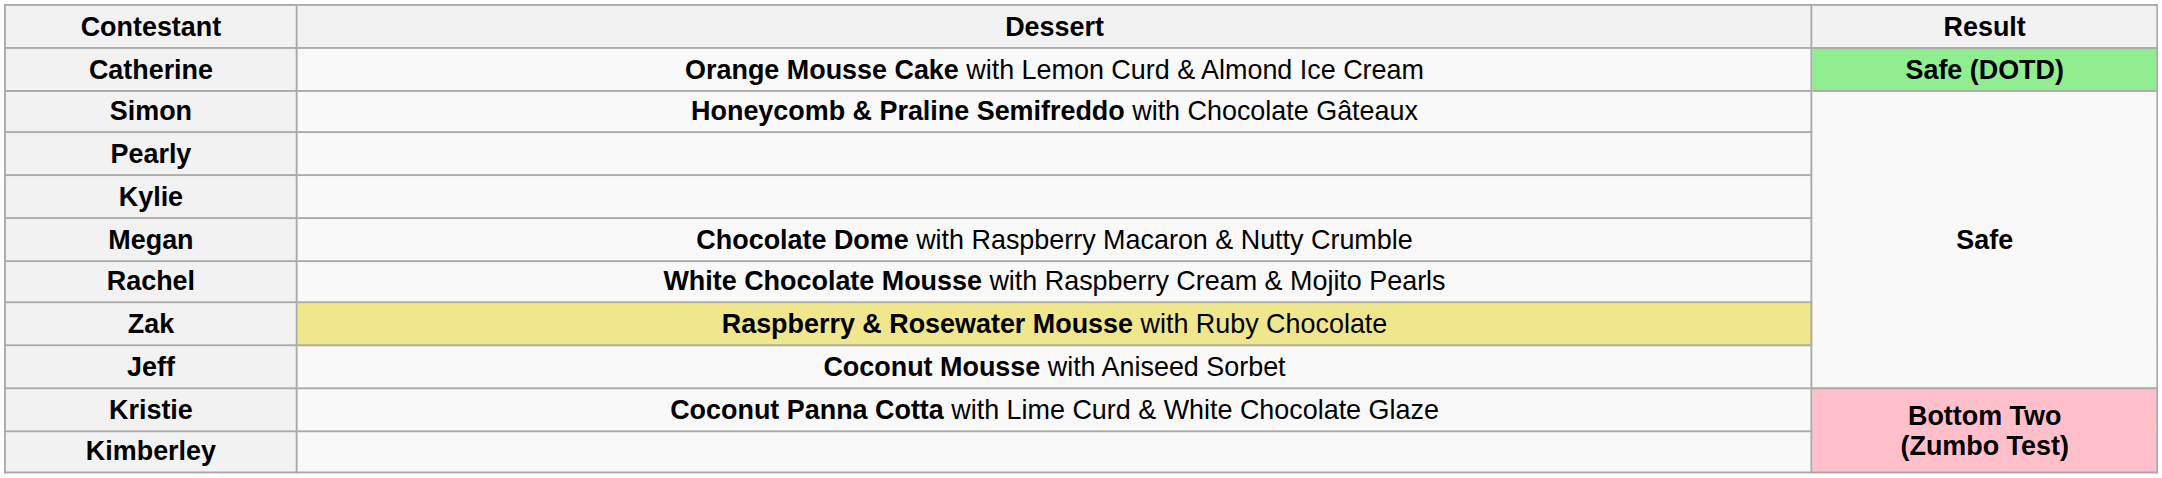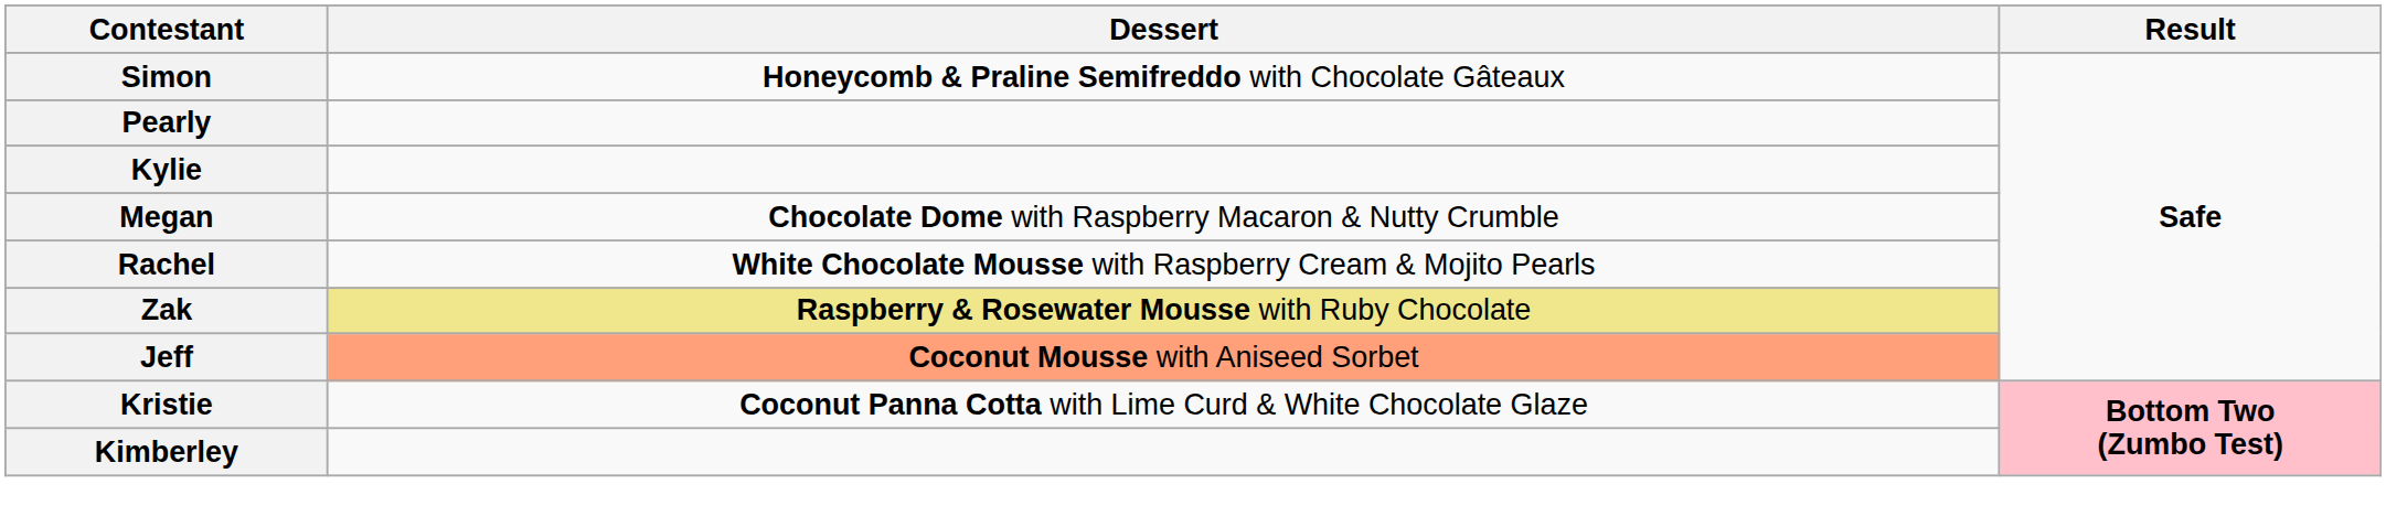 <table class="wikitable plainrowheaders" style="text-align:center; font-size:90%; width:80em;">
 <tr>
 <th>Contestant</th>
 <th>Dessert</th>
 <th>Result</th>
-</tr>
-<tr>
-<th>Catherine</th>
-<td><strong>Orange Mousse Cake</strong> with Lemon Curd & Almond Ice Cream</td>
-<th style="background:lightgreen;">Safe (DOTD)</th>
 </tr>
 <tr>
 <th>Simon</th>
 <td><strong>Honeycomb & Praline Semifreddo</strong> with Chocolate Gâteaux</td>
 <td rowspan="7"><strong>Safe</strong></td>
 </tr>
 <tr>
 <th>Pearly</th>
 <td></td>
 </tr>
 <tr>
 <th>Kylie</th>
 <td></td>
 </tr>
 <tr>
 <th>Megan</th>
 <td><strong>Chocolate Dome</strong> with Raspberry Macaron & Nutty Crumble</td>
 </tr>
 <tr>
 <th>Rachel</th>
 <td><strong>White Chocolate Mousse</strong> with Raspberry Cream & Mojito Pearls</td>
 </tr>
 <tr>
 <th>Zak</th>
 <td style="background: khaki;"><strong>Raspberry & Rosewater Mousse</strong> with Ruby Chocolate</td>
 </tr>
 <tr>
 <th>Jeff</th>
-<td><strong>Coconut Mousse</strong> with Aniseed Sorbet</td>
+<td style="background: lightsalmon;"><strong>Coconut Mousse</strong> with Aniseed Sorbet</td>
 </tr>
 <tr>
 <th>Kristie</th>
 <td><strong>Coconut Panna Cotta</strong> with Lime Curd & White Chocolate Glaze</td>
 <th rowspan="2" style="background:pink;">Bottom Two<br>(Zumbo Test)</th>
 </tr>
 <tr>
 <th>Kimberley</th>
 <td></td>
 </tr>
 </table>
